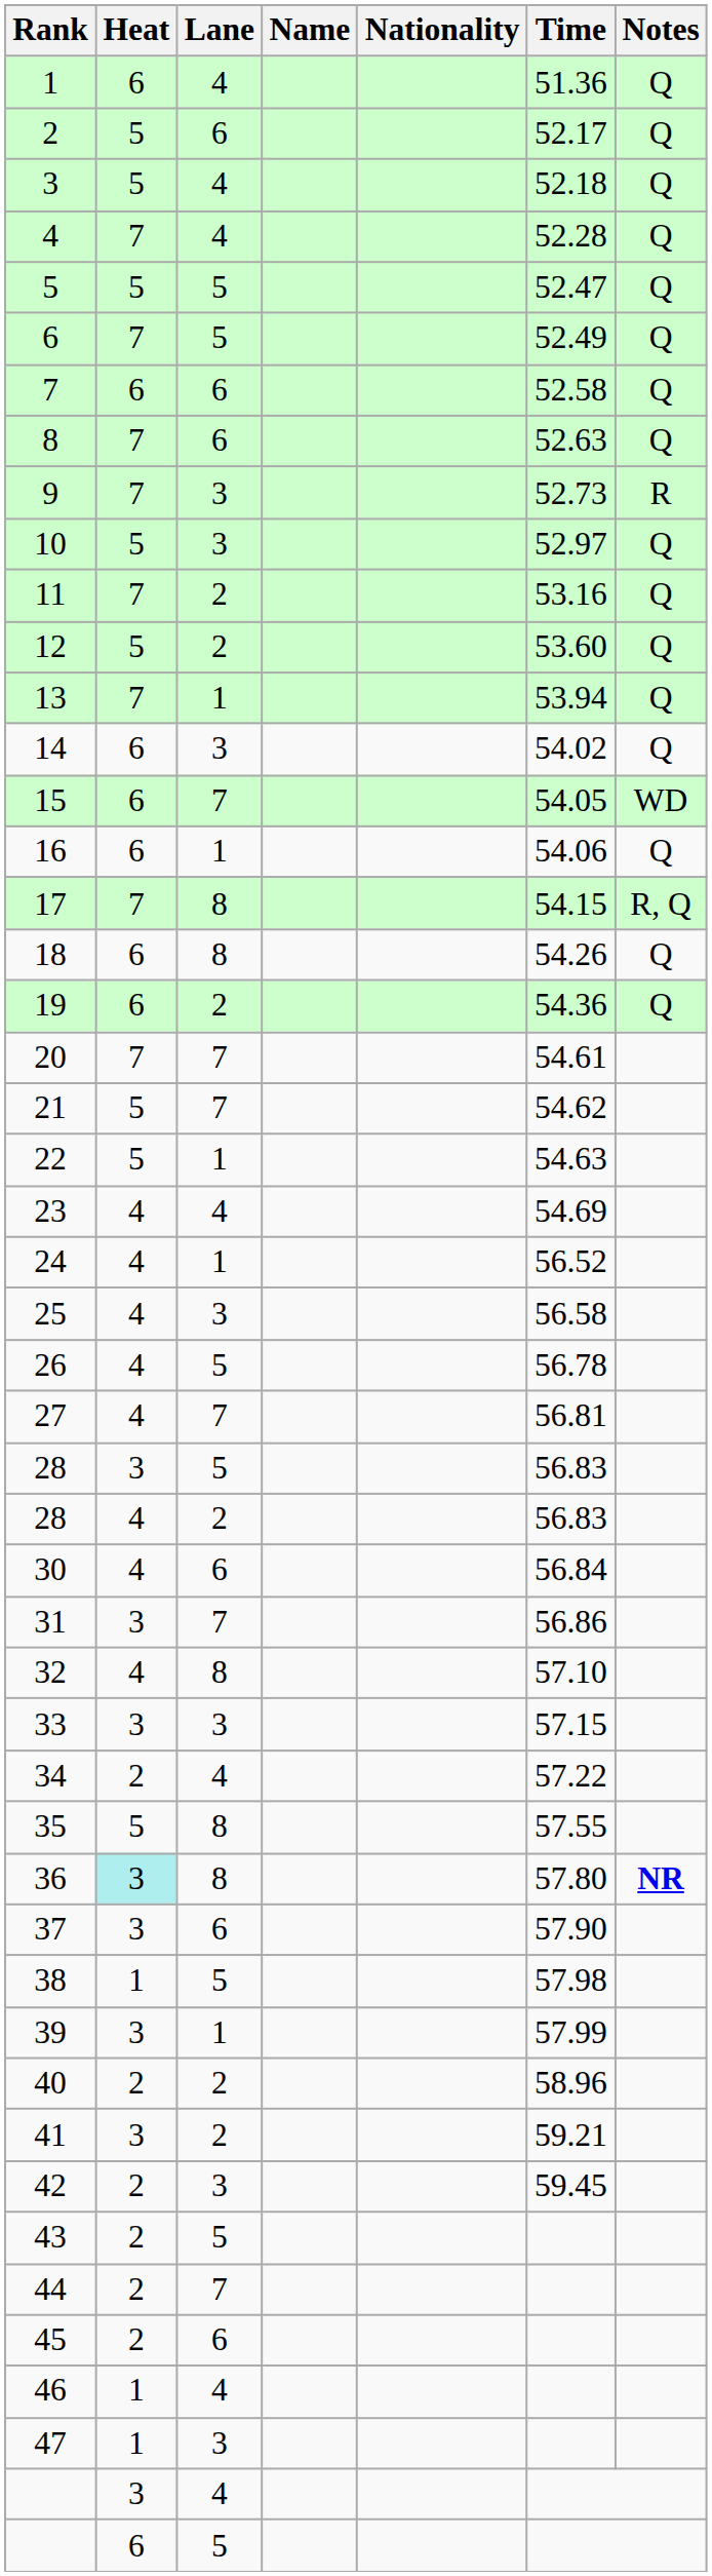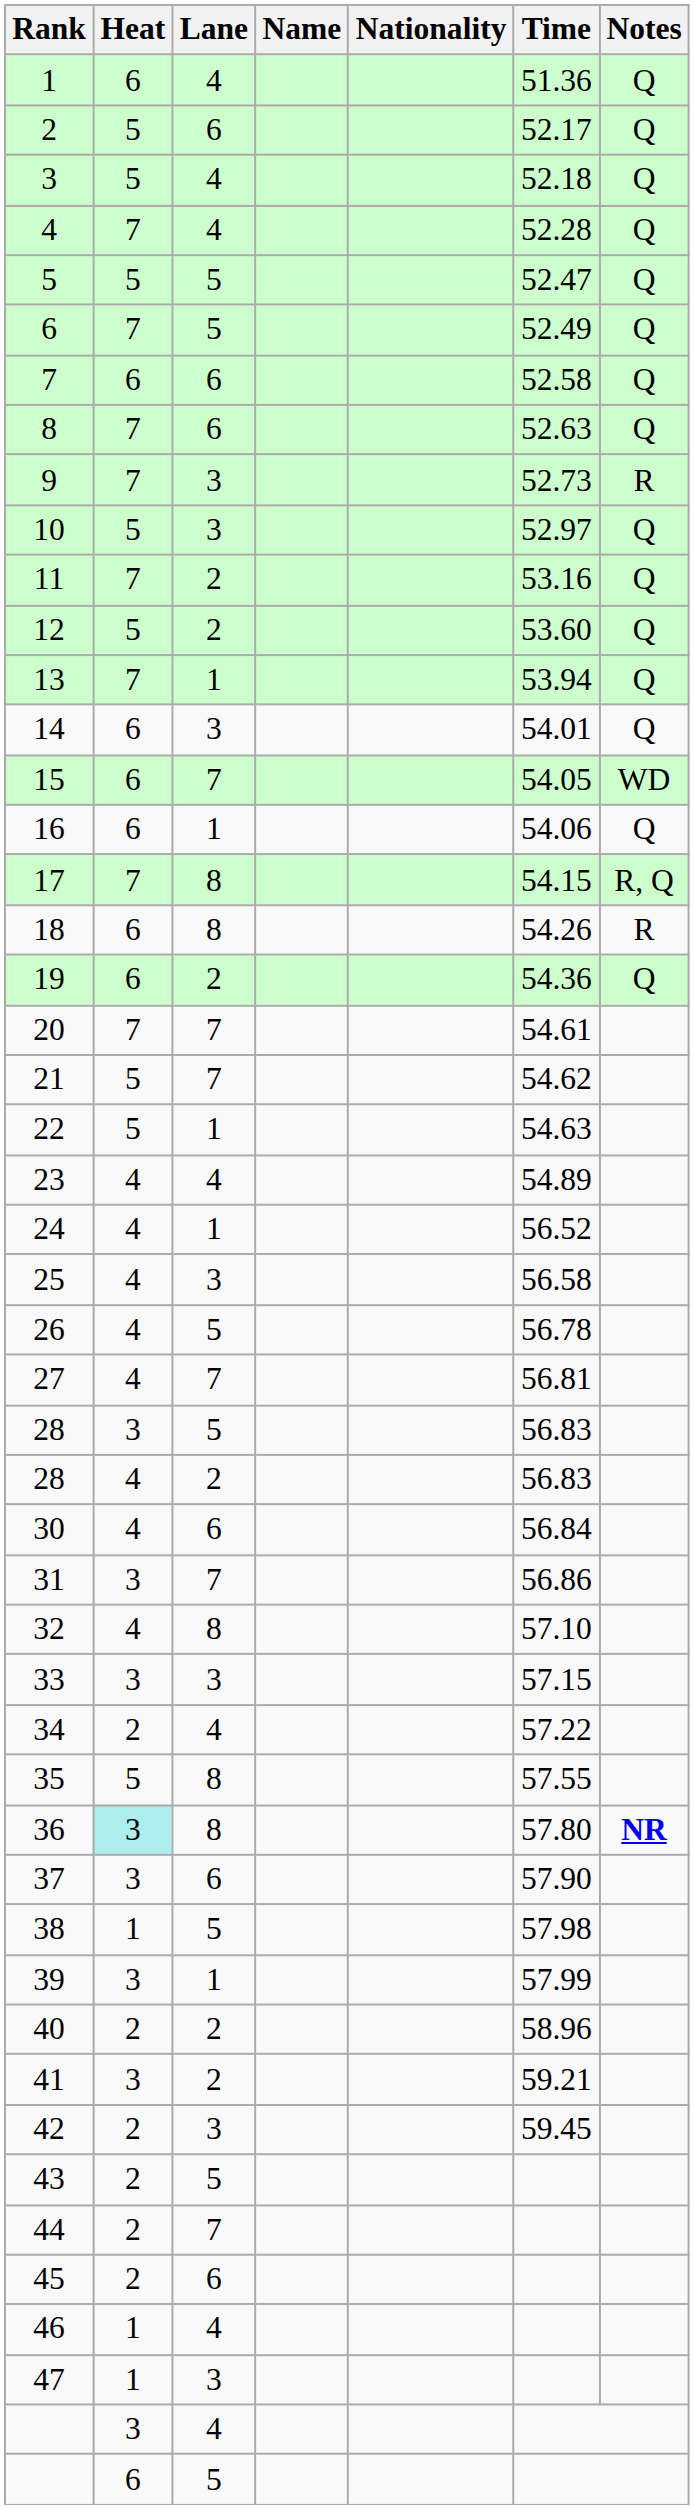 <table class="wikitable sortable" style="text-align:center">
 <tr>
 <th>Rank</th>
 <th>Heat</th>
 <th>Lane</th>
 <th>Name</th>
 <th>Nationality</th>
 <th>Time</th>
 <th>Notes</th>
 </tr>
 <tr bgcolor=ccffcc>
 <td>1</td>
 <td>6</td>
 <td>4</td>
 <td align=left></td>
 <td align=left></td>
 <td>51.36</td>
 <td>Q</td>
 </tr>
 <tr bgcolor=ccffcc>
 <td>2</td>
 <td>5</td>
 <td>6</td>
 <td align=left></td>
 <td align=left></td>
 <td>52.17</td>
 <td>Q</td>
 </tr>
 <tr bgcolor=ccffcc>
 <td>3</td>
 <td>5</td>
 <td>4</td>
 <td align=left></td>
 <td align=left></td>
 <td>52.18</td>
 <td>Q</td>
 </tr>
 <tr bgcolor=ccffcc>
 <td>4</td>
 <td>7</td>
 <td>4</td>
 <td align=left></td>
 <td align=left></td>
 <td>52.28</td>
 <td>Q</td>
 </tr>
 <tr bgcolor=ccffcc>
 <td>5</td>
 <td>5</td>
 <td>5</td>
 <td align=left></td>
 <td align=left></td>
 <td>52.47</td>
 <td>Q</td>
 </tr>
 <tr bgcolor=ccffcc>
 <td>6</td>
 <td>7</td>
 <td>5</td>
 <td align=left></td>
 <td align=left></td>
 <td>52.49</td>
 <td>Q</td>
 </tr>
 <tr bgcolor=ccffcc>
 <td>7</td>
 <td>6</td>
 <td>6</td>
 <td align=left></td>
 <td align=left></td>
 <td>52.58</td>
 <td>Q</td>
 </tr>
 <tr bgcolor=ccffcc>
 <td>8</td>
 <td>7</td>
 <td>6</td>
 <td align=left></td>
 <td align=left></td>
 <td>52.63</td>
 <td>Q</td>
 </tr>
 <tr bgcolor=ccffcc>
 <td>9</td>
 <td>7</td>
 <td>3</td>
 <td align=left></td>
 <td align=left></td>
 <td>52.73</td>
 <td>R</td>
 </tr>
 <tr bgcolor=ccffcc>
 <td>10</td>
 <td>5</td>
 <td>3</td>
 <td align=left></td>
 <td align=left></td>
 <td>52.97</td>
 <td>Q</td>
 </tr>
 <tr bgcolor=ccffcc>
 <td>11</td>
 <td>7</td>
 <td>2</td>
 <td align=left></td>
 <td align=left></td>
 <td>53.16</td>
 <td>Q</td>
 </tr>
 <tr bgcolor=ccffcc>
 <td>12</td>
 <td>5</td>
 <td>2</td>
 <td align=left></td>
 <td align=left></td>
 <td>53.60</td>
 <td>Q</td>
 </tr>
 <tr bgcolor=ccffcc>
 <td>13</td>
 <td>7</td>
 <td>1</td>
 <td align=left></td>
 <td align=left></td>
 <td>53.94</td>
 <td>Q</td>
 </tr>
 <tr>
 <td>14</td>
 <td>6</td>
 <td>3</td>
 <td align=left></td>
 <td align=left></td>
-<td>54.02</td>
+<td>54.01</td>
 <td>Q</td>
 </tr>
 <tr bgcolor=ccffcc>
 <td>15</td>
 <td>6</td>
 <td>7</td>
 <td align=left></td>
 <td align=left></td>
 <td>54.05</td>
 <td>WD</td>
 </tr>
 <tr>
 <td>16</td>
 <td>6</td>
 <td>1</td>
 <td align=left></td>
 <td align=left></td>
 <td>54.06</td>
 <td>Q</td>
 </tr>
 <tr bgcolor=ccffcc>
 <td>17</td>
 <td>7</td>
 <td>8</td>
 <td align=left></td>
 <td align=left></td>
 <td>54.15</td>
 <td>R, Q</td>
 </tr>
 <tr>
 <td>18</td>
 <td>6</td>
 <td>8</td>
 <td align=left></td>
 <td align=left></td>
 <td>54.26</td>
-<td>Q</td>
+<td>R</td>
 </tr>
 <tr bgcolor=ccffcc>
 <td>19</td>
 <td>6</td>
 <td>2</td>
 <td align=left></td>
 <td align=left></td>
 <td>54.36</td>
 <td>Q</td>
 </tr>
 <tr>
 <td>20</td>
 <td>7</td>
 <td>7</td>
 <td align=left></td>
 <td align=left></td>
 <td>54.61</td>
 <td></td>
 </tr>
 <tr>
 <td>21</td>
 <td>5</td>
 <td>7</td>
 <td align=left></td>
 <td align=left></td>
 <td>54.62</td>
 <td></td>
 </tr>
 <tr>
 <td>22</td>
 <td>5</td>
 <td>1</td>
 <td align=left></td>
 <td align=left></td>
 <td>54.63</td>
 <td></td>
 </tr>
 <tr>
 <td>23</td>
 <td>4</td>
 <td>4</td>
 <td align=left></td>
 <td align=left></td>
-<td>54.69</td>
+<td>54.89</td>
 <td></td>
 </tr>
 <tr>
 <td>24</td>
 <td>4</td>
 <td>1</td>
 <td align=left></td>
 <td align=left></td>
 <td>56.52</td>
 <td></td>
 </tr>
 <tr>
 <td>25</td>
 <td>4</td>
 <td>3</td>
 <td align=left></td>
 <td align=left></td>
 <td>56.58</td>
 <td></td>
 </tr>
 <tr>
 <td>26</td>
 <td>4</td>
 <td>5</td>
 <td align=left></td>
 <td align=left></td>
 <td>56.78</td>
 <td></td>
 </tr>
 <tr>
 <td>27</td>
 <td>4</td>
 <td>7</td>
 <td align=left></td>
 <td align=left></td>
 <td>56.81</td>
 <td></td>
 </tr>
 <tr>
 <td>28</td>
 <td>3</td>
 <td>5</td>
 <td align=left></td>
 <td align=left></td>
 <td>56.83</td>
 <td></td>
 </tr>
 <tr>
 <td>28</td>
 <td>4</td>
 <td>2</td>
 <td align=left></td>
 <td align=left></td>
 <td>56.83</td>
 <td></td>
 </tr>
 <tr>
 <td>30</td>
 <td>4</td>
 <td>6</td>
 <td align=left></td>
 <td align=left></td>
 <td>56.84</td>
 <td></td>
 </tr>
 <tr>
 <td>31</td>
 <td>3</td>
 <td>7</td>
 <td align=left></td>
 <td align=left></td>
 <td>56.86</td>
 <td></td>
 </tr>
 <tr>
 <td>32</td>
 <td>4</td>
 <td>8</td>
 <td align=left></td>
 <td align=left></td>
 <td>57.10</td>
 <td></td>
 </tr>
 <tr>
 <td>33</td>
 <td>3</td>
 <td>3</td>
 <td align=left></td>
 <td align=left></td>
 <td>57.15</td>
 <td></td>
 </tr>
 <tr>
 <td>34</td>
 <td>2</td>
 <td>4</td>
 <td align=left></td>
 <td align=left></td>
 <td>57.22</td>
 <td></td>
 </tr>
 <tr>
 <td>35</td>
 <td>5</td>
 <td>8</td>
 <td align=left></td>
 <td align=left></td>
 <td>57.55</td>
 <td></td>
 </tr>
 <tr>
 <td>36</td>
 <td style="background: paleturquoise;">3</td>
 <td>8</td>
 <td align=left></td>
 <td align=left></td>
 <td>57.80</td>
 <td><strong><a href='#'>NR</a></strong></td>
 </tr>
 <tr>
 <td>37</td>
 <td>3</td>
 <td>6</td>
 <td align=left></td>
 <td align=left></td>
 <td>57.90</td>
 <td></td>
 </tr>
 <tr>
 <td>38</td>
 <td>1</td>
 <td>5</td>
 <td align=left></td>
 <td align=left></td>
 <td>57.98</td>
 <td></td>
 </tr>
 <tr>
 <td>39</td>
 <td>3</td>
 <td>1</td>
 <td align=left></td>
 <td align=left></td>
 <td>57.99</td>
 <td></td>
 </tr>
 <tr>
 <td>40</td>
 <td>2</td>
 <td>2</td>
 <td align=left></td>
 <td align=left></td>
 <td>58.96</td>
 <td></td>
 </tr>
 <tr>
 <td>41</td>
 <td>3</td>
 <td>2</td>
 <td align=left></td>
 <td align=left></td>
 <td>59.21</td>
 <td></td>
 </tr>
 <tr>
 <td>42</td>
 <td>2</td>
 <td>3</td>
 <td align=left></td>
 <td align=left></td>
 <td>59.45</td>
 <td></td>
 </tr>
 <tr>
 <td>43</td>
 <td>2</td>
 <td>5</td>
 <td align=left></td>
 <td align=left></td>
 <td></td>
 <td></td>
 </tr>
 <tr>
 <td>44</td>
 <td>2</td>
 <td>7</td>
 <td align=left></td>
 <td align=left></td>
 <td></td>
 <td></td>
 </tr>
 <tr>
 <td>45</td>
 <td>2</td>
 <td>6</td>
 <td align=left></td>
 <td align=left></td>
 <td></td>
 <td></td>
 </tr>
 <tr>
 <td>46</td>
 <td>1</td>
 <td>4</td>
 <td align=left></td>
 <td align=left></td>
 <td></td>
 <td></td>
 </tr>
 <tr>
 <td>47</td>
 <td>1</td>
 <td>3</td>
 <td align=left></td>
 <td align=left></td>
 <td></td>
 <td></td>
 </tr>
 <tr>
 <td></td>
 <td>3</td>
 <td>4</td>
 <td align=left></td>
 <td align=left></td>
 <td colspan=2></td>
 </tr>
 <tr>
 <td></td>
 <td>6</td>
 <td>5</td>
 <td align=left></td>
 <td align=left></td>
 <td colspan=2></td>
 </tr>
 </table>
